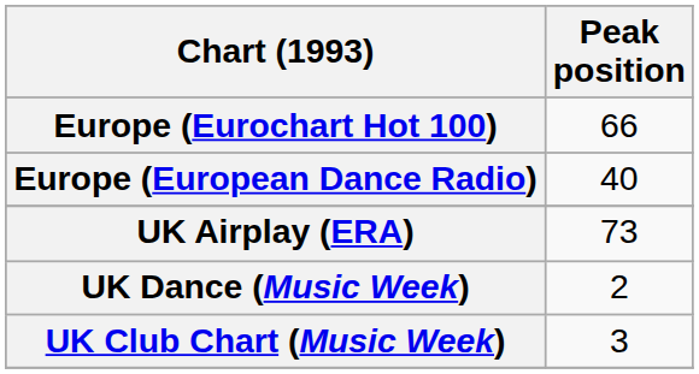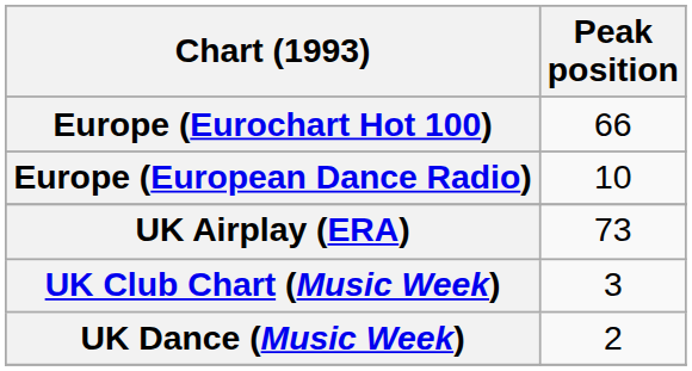 <table class="wikitable sortable plainrowheaders" style="text-align:center">
 <tr>
 <th scope="col">Chart (1993)</th>
 <th scope="col">Peak<br>position</th>
 </tr>
 <tr>
 <th scope="row">Europe (<a href='#'>Eurochart Hot 100</a>)</th>
 <td>66</td>
 </tr>
 <tr>
 <th scope="row">Europe (<a href='#'>European Dance Radio</a>)</th>
-<td>40</td>
+<td>10</td>
 </tr>
 <tr>
 </tr>
 <tr>
 </tr>
 <tr>
 </tr>
 <tr>
 </tr>
 <tr>
 <th scope="row">UK Airplay (<a href='#'>ERA</a>)</th>
 <td>73</td>
 </tr>
 <tr>
+<th scope="row"><a href='#'>UK Club Chart</a> (<em><a href='#'>Music Week</a></em>)</th>
+<td>3</td>
+</tr>
+<tr>
 <th scope="row">UK Dance (<em><a href='#'>Music Week</a></em>)</th>
 <td>2</td>
 </tr>
 <tr>
-<th scope="row"><a href='#'>UK Club Chart</a> (<em><a href='#'>Music Week</a></em>)</th>
-<td>3</td>
-</tr>
-<tr>
 </tr>
 </table>
